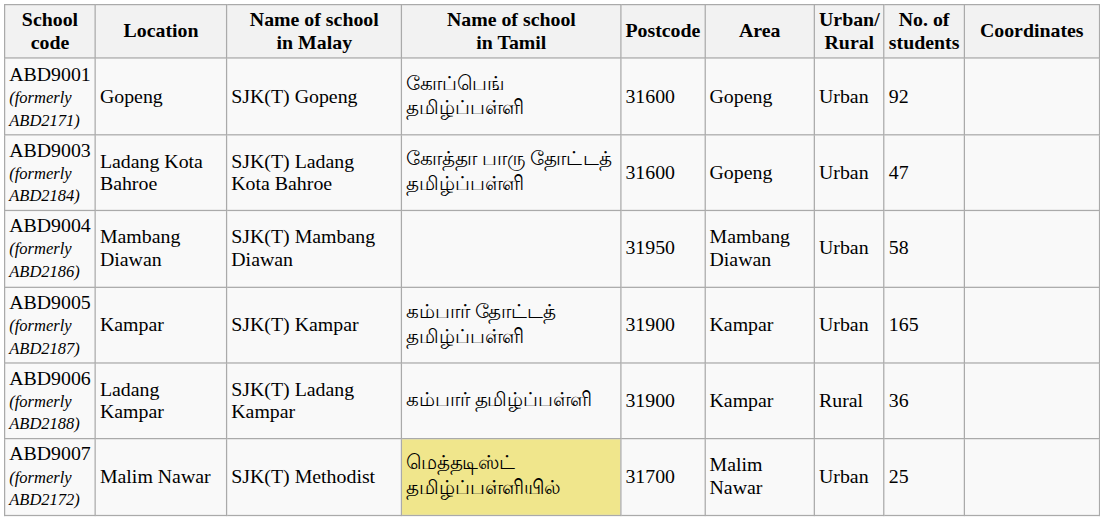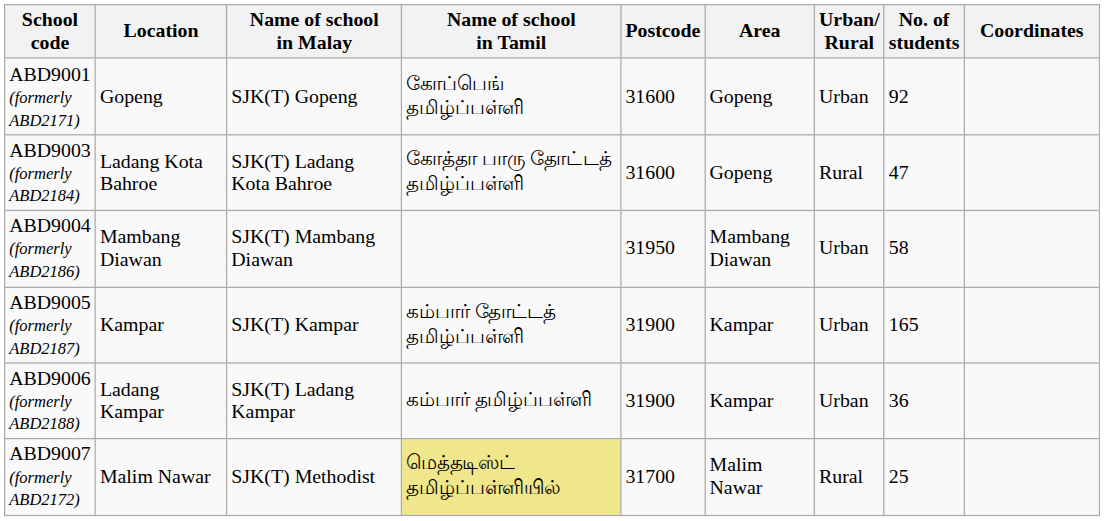 <table class="wikitable sortable" style="width:100%">
 <tr>
 <th style="width:8%">School<br>code</th>
 <th style="width:12%">Location</th>
 <th style="width:16%">Name of school<br>in Malay</th>
 <th style="width:20%">Name of school<br>in Tamil</th>
 <th style="width:5%">Postcode</th>
 <th style="width:10%">Area</th>
 <th style="width:6%">Urban/<br>Rural</th>
 <th style="width:5%">No. of<br>students</th>
 <th style="width:18% white-space: nowrap;">Coordinates</th>
 </tr>
 <tr>
 <td>ABD9001<br><small><em>(formerly ABD2171)</em></small></td>
 <td>Gopeng</td>
 <td>SJK(T) Gopeng</td>
 <td>கோப்பெங் தமிழ்ப்பள்ளி</td>
 <td>31600</td>
 <td>Gopeng</td>
 <td>Urban</td>
 <td>92</td>
 <td style="white-space:nowrap;"></td>
 </tr>
 <tr>
 <td>ABD9003<br><small><em>(formerly ABD2184)</em></small></td>
 <td>Ladang Kota Bahroe</td>
 <td>SJK(T) Ladang Kota Bahroe</td>
 <td>கோத்தா பாரு தோட்டத் தமிழ்ப்பள்ளி</td>
 <td>31600</td>
 <td>Gopeng</td>
-<td>Urban</td>
+<td>Rural</td>
 <td>47</td>
 <td style="white-space:nowrap;"></td>
 </tr>
 <tr>
 <td>ABD9004<br><small><em>(formerly ABD2186)</em></small></td>
 <td>Mambang Diawan</td>
 <td>SJK(T) Mambang Diawan</td>
 <td></td>
 <td>31950</td>
 <td>Mambang Diawan</td>
 <td>Urban</td>
 <td>58</td>
 <td style="white-space:nowrap;"></td>
 </tr>
 <tr>
 <td>ABD9005<br><small><em>(formerly ABD2187)</em></small></td>
 <td>Kampar</td>
 <td>SJK(T) Kampar</td>
 <td>கம்பார் தோட்டத் தமிழ்ப்பள்ளி</td>
 <td>31900</td>
 <td>Kampar</td>
 <td>Urban</td>
 <td>165</td>
 <td style="white-space:nowrap;"></td>
 </tr>
 <tr>
 <td>ABD9006<br><small><em>(formerly ABD2188)</em></small></td>
 <td>Ladang Kampar</td>
 <td>SJK(T) Ladang Kampar</td>
 <td>கம்பார் தமிழ்ப்பள்ளி</td>
 <td>31900</td>
 <td>Kampar</td>
-<td>Rural</td>
+<td>Urban</td>
 <td>36</td>
 <td style="white-space:nowrap;"></td>
 </tr>
 <tr>
 <td>ABD9007<br><small><em>(formerly ABD2172)</em></small></td>
 <td>Malim Nawar</td>
 <td>SJK(T) Methodist</td>
 <td style="background: khaki;">மெத்தடிஸ்ட் தமிழ்ப்பள்ளியில்</td>
 <td>31700</td>
 <td>Malim Nawar</td>
-<td>Urban</td>
+<td>Rural</td>
 <td>25</td>
 <td style="white-space:nowrap;"></td>
 </tr>
 </table>
